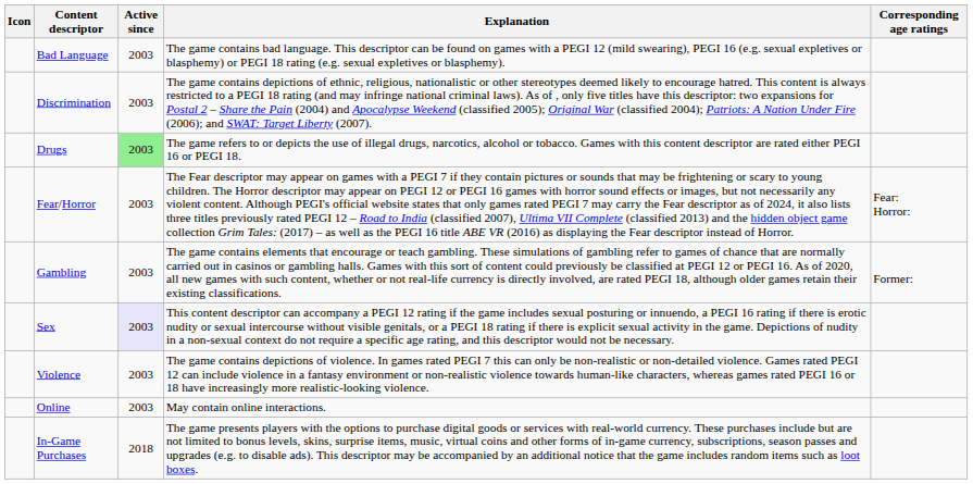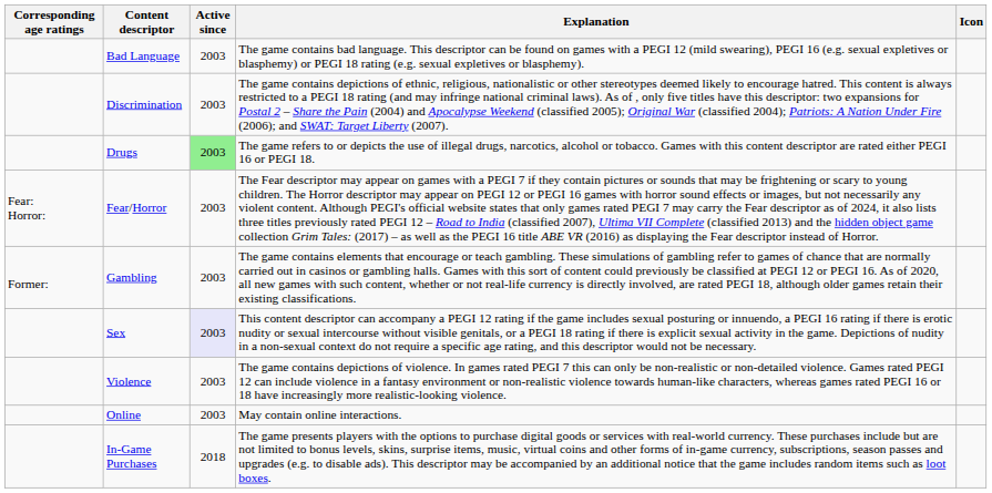 <table class="wikitable">
 <tr>
-<th>Icon</th>
+<th>Corresponding age ratings</th>
 <th>Content descriptor</th>
 <th>Active since</th>
 <th>Explanation</th>
-<th>Corresponding age ratings</th>
+<th>Icon</th>
 </tr>
 <tr>
-<td></td>
+<td>  </td>
 <td><a href='#'>Bad Language</a></td>
 <td align="center">2003</td>
 <td>The game contains bad language. This descriptor can be found on games with a PEGI 12 (mild swearing), PEGI 16 (e.g. sexual expletives or blasphemy) or PEGI 18 rating (e.g. sexual expletives or blasphemy).</td>
-<td>  </td>
+<td></td>
 </tr>
 <tr>
 <td></td>
 <td><a href='#'>Discrimination</a></td>
 <td align="center">2003</td>
 <td>The game contains depictions of ethnic, religious, nationalistic or other stereotypes deemed likely to encourage hatred. This content is always restricted to a PEGI 18 rating (and may infringe national criminal laws). As of , only five titles have this descriptor: two expansions for <em><a href='#'>Postal 2</a></em> – <em><a href='#'>Share the Pain</a></em> (2004) and <em><a href='#'>Apocalypse Weekend</a></em> (classified 2005); <em><a href='#'>Original War</a></em> (classified 2004); <em><a href='#'>Patriots: A Nation Under Fire</a></em> (2006); and <em><a href='#'>SWAT: Target Liberty</a></em> (2007).</td>
 <td></td>
 </tr>
 <tr>
-<td></td>
+<td> </td>
 <td><a href='#'>Drugs</a></td>
 <td align="center" style="background: lightgreen;">2003</td>
 <td>The game refers to or depicts the use of illegal drugs, narcotics, alcohol or tobacco. Games with this content descriptor are rated either PEGI 16 or PEGI 18.</td>
-<td> </td>
+<td></td>
 </tr>
 <tr>
-<td></td>
+<td>Fear:  <br>Horror:  </td>
 <td><a href='#'>Fear</a>/<a href='#'>Horror</a></td>
 <td align="center">2003</td>
 <td>The Fear descriptor may appear on games with a PEGI 7 if they contain pictures or sounds that may be frightening or scary to young children. The Horror descriptor may appear on PEGI 12 or PEGI 16 games with horror sound effects or images, but not necessarily any violent content. Although PEGI's official website states that only games rated PEGI 7 may carry the Fear descriptor as of 2024, it also lists three titles previously rated PEGI 12 – <em><a href='#'>Road to India</a></em> (classified 2007), <em><a href='#'>Ultima VII Complete</a></em> (classified 2013) and the <a href='#'>hidden object game</a> collection <em>Grim Tales: </em> (2017) – as well as the PEGI 16 title <em>ABE VR</em> (2016) as displaying the Fear descriptor instead of Horror.</td>
-<td>Fear:  <br>Horror:  </td>
+<td></td>
 </tr>
 <tr>
-<td></td>
+<td><br>Former:  </td>
 <td><a href='#'>Gambling</a></td>
 <td align="center">2003</td>
 <td>The game contains elements that encourage or teach gambling. These simulations of gambling refer to games of chance that are normally carried out in casinos or gambling halls. Games with this sort of content could previously be classified at PEGI 12 or PEGI 16. As of 2020, all new games with such content, whether or not real-life currency is directly involved, are rated PEGI 18, although older games retain their existing classifications.</td>
-<td><br>Former:  </td>
+<td></td>
 </tr>
 <tr>
-<td></td>
+<td>  </td>
 <td><a href='#'>Sex</a></td>
 <td align="center" style="background: lavender;">2003</td>
 <td>This content descriptor can accompany a PEGI 12 rating if the game includes sexual posturing or innuendo, a PEGI 16 rating if there is erotic nudity or sexual intercourse without visible genitals, or a PEGI 18 rating if there is explicit sexual activity in the game. Depictions of nudity in a non-sexual context do not require a specific age rating, and this descriptor would not be necessary.</td>
-<td>  </td>
+<td></td>
 </tr>
 <tr>
-<td></td>
+<td>   </td>
 <td><a href='#'>Violence</a></td>
 <td align="center">2003</td>
 <td>The game contains depictions of violence. In games rated PEGI 7 this can only be non-realistic or non-detailed violence. Games rated PEGI 12 can include violence in a fantasy environment or non-realistic violence towards human-like characters, whereas games rated PEGI 16 or 18 have increasingly more realistic-looking violence.</td>
-<td>   </td>
+<td></td>
 </tr>
 <tr>
-<td></td>
+<td>    </td>
 <td><a href='#'>Online</a></td>
 <td align="center">2003</td>
 <td>May contain online interactions.</td>
-<td>    </td>
+<td></td>
 </tr>
 <tr>
-<td></td>
+<td>    </td>
 <td><a href='#'>In-Game Purchases</a></td>
 <td align="center">2018</td>
 <td>The game presents players with the options to purchase digital goods or services with real-world currency. These purchases include but are not limited to bonus levels, skins, surprise items, music, virtual coins and other forms of in-game currency, subscriptions, season passes and upgrades (e.g. to disable ads). This descriptor may be accompanied by an additional notice that the game includes random items such as <a href='#'>loot boxes</a>.</td>
-<td>    </td>
+<td></td>
 </tr>
 </table>
